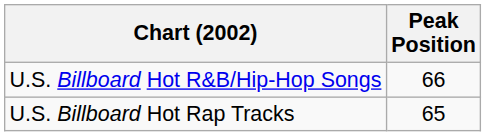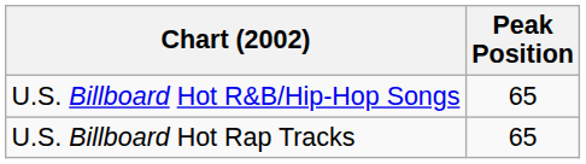 <table class="wikitable">
 <tr>
 <th>Chart (2002)</th>
 <th>Peak<br>Position</th>
 </tr>
 <tr>
 <td>U.S. <em><a href='#'>Billboard</a></em> <a href='#'>Hot R&B/Hip-Hop Songs</a></td>
-<td align="center">66</td>
+<td align="center">65</td>
 </tr>
 <tr>
 <td>U.S. <em>Billboard</em> Hot Rap Tracks</td>
 <td align=center>65</td>
 </tr>
 </table>
